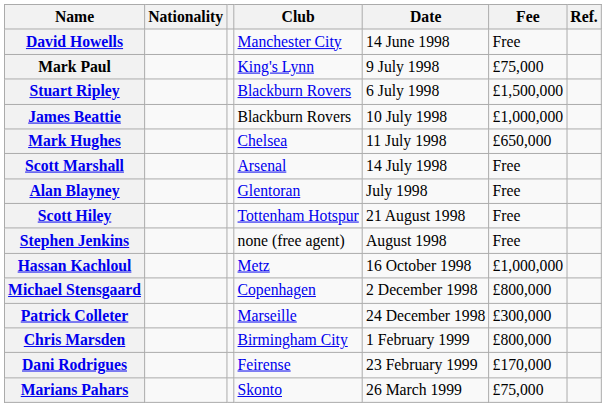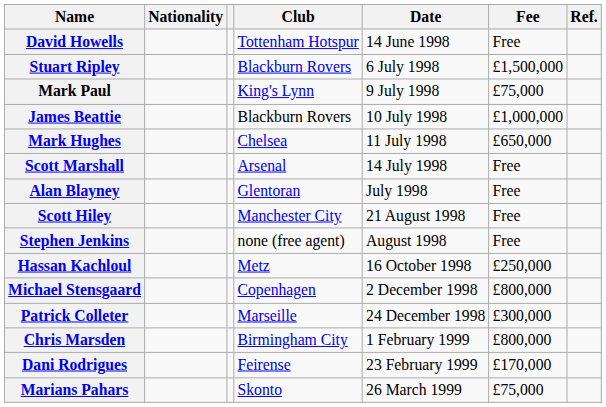 <table class="wikitable plainrowheaders">
 <tr>
 <th scope="col">Name</th>
 <th scope="col">Nationality</th>
 <th scope="col"></th>
 <th scope="col">Club</th>
 <th scope="col">Date</th>
 <th scope="col">Fee</th>
 <th scope="col">Ref.</th>
 </tr>
 <tr>
 <th scope="row"><a href='#'>David Howells</a></th>
 <td></td>
 <td align="center"></td>
-<td> <a href='#'>Manchester City</a></td>
+<td> <a href='#'>Tottenham Hotspur</a></td>
 <td>14 June 1998</td>
 <td>Free</td>
+<td align="center"></td>
+</tr>
+<tr>
+<th scope="row"><a href='#'>Stuart Ripley</a></th>
+<td></td>
+<td align="center"></td>
+<td> <a href='#'>Blackburn Rovers</a></td>
+<td>6 July 1998</td>
+<td>£1,500,000</td>
 <td align="center"></td>
 </tr>
 <tr>
 <th scope="row">Mark Paul</th>
 <td></td>
 <td align="center"></td>
 <td> <a href='#'>King's Lynn</a></td>
 <td>9 July 1998</td>
 <td>£75,000</td>
-<td align="center"></td>
-</tr>
-<tr>
-<th scope="row"><a href='#'>Stuart Ripley</a></th>
-<td></td>
-<td align="center"></td>
-<td> <a href='#'>Blackburn Rovers</a></td>
-<td>6 July 1998</td>
-<td>£1,500,000</td>
 <td align="center"></td>
 </tr>
 <tr>
 <th scope="row"><a href='#'>James Beattie</a></th>
 <td></td>
 <td align="center"></td>
 <td> Blackburn Rovers</td>
 <td>10 July 1998</td>
 <td>£1,000,000</td>
 <td align="center"></td>
 </tr>
 <tr>
 <th scope="row"><a href='#'>Mark Hughes</a></th>
 <td></td>
 <td align="center"></td>
 <td> <a href='#'>Chelsea</a></td>
 <td>11 July 1998</td>
 <td>£650,000</td>
 <td align="center"></td>
 </tr>
 <tr>
 <th scope="row"><a href='#'>Scott Marshall</a></th>
 <td></td>
 <td align="center"></td>
 <td> <a href='#'>Arsenal</a></td>
 <td>14 July 1998</td>
 <td>Free</td>
 <td align="center"></td>
 </tr>
 <tr>
 <th scope="row"><a href='#'>Alan Blayney</a></th>
 <td></td>
 <td align="center"></td>
 <td> <a href='#'>Glentoran</a></td>
 <td>July 1998</td>
 <td>Free</td>
 <td align="center"></td>
 </tr>
 <tr>
 <th scope="row"><a href='#'>Scott Hiley</a></th>
 <td></td>
 <td align="center"></td>
-<td> <a href='#'>Tottenham Hotspur</a></td>
+<td> <a href='#'>Manchester City</a></td>
 <td>21 August 1998</td>
 <td>Free</td>
 <td align="center"></td>
 </tr>
 <tr>
 <th scope="row"><a href='#'>Stephen Jenkins</a></th>
 <td></td>
 <td align="center"></td>
 <td>none (free agent)</td>
 <td>August 1998</td>
 <td>Free</td>
 <td align="center"></td>
 </tr>
 <tr>
 <th scope="row"><a href='#'>Hassan Kachloul</a></th>
 <td></td>
 <td align="center"></td>
 <td> <a href='#'>Metz</a></td>
 <td>16 October 1998</td>
-<td>£1,000,000</td>
+<td>£250,000</td>
 <td align="center"></td>
 </tr>
 <tr>
 <th scope="row"><a href='#'>Michael Stensgaard</a></th>
 <td></td>
 <td align="center"></td>
 <td> <a href='#'>Copenhagen</a></td>
 <td>2 December 1998</td>
 <td>£800,000</td>
 <td align="center"></td>
 </tr>
 <tr>
 <th scope="row"><a href='#'>Patrick Colleter</a></th>
 <td></td>
 <td align="center"></td>
 <td> <a href='#'>Marseille</a></td>
 <td>24 December 1998</td>
 <td>£300,000</td>
 <td align="center"></td>
 </tr>
 <tr>
 <th scope="row"><a href='#'>Chris Marsden</a></th>
 <td></td>
 <td align="center"></td>
 <td> <a href='#'>Birmingham City</a></td>
 <td>1 February 1999</td>
 <td>£800,000</td>
 <td align="center"></td>
 </tr>
 <tr>
 <th scope="row"><a href='#'>Dani Rodrigues</a></th>
 <td></td>
 <td align="center"></td>
 <td> <a href='#'>Feirense</a></td>
 <td>23 February 1999</td>
 <td>£170,000</td>
 <td align="center"></td>
 </tr>
 <tr>
 <th scope="row"><a href='#'>Marians Pahars</a></th>
 <td></td>
 <td align="center"></td>
 <td> <a href='#'>Skonto</a></td>
 <td>26 March 1999</td>
 <td>£75,000</td>
 <td align="center"></td>
 </tr>
 </table>
